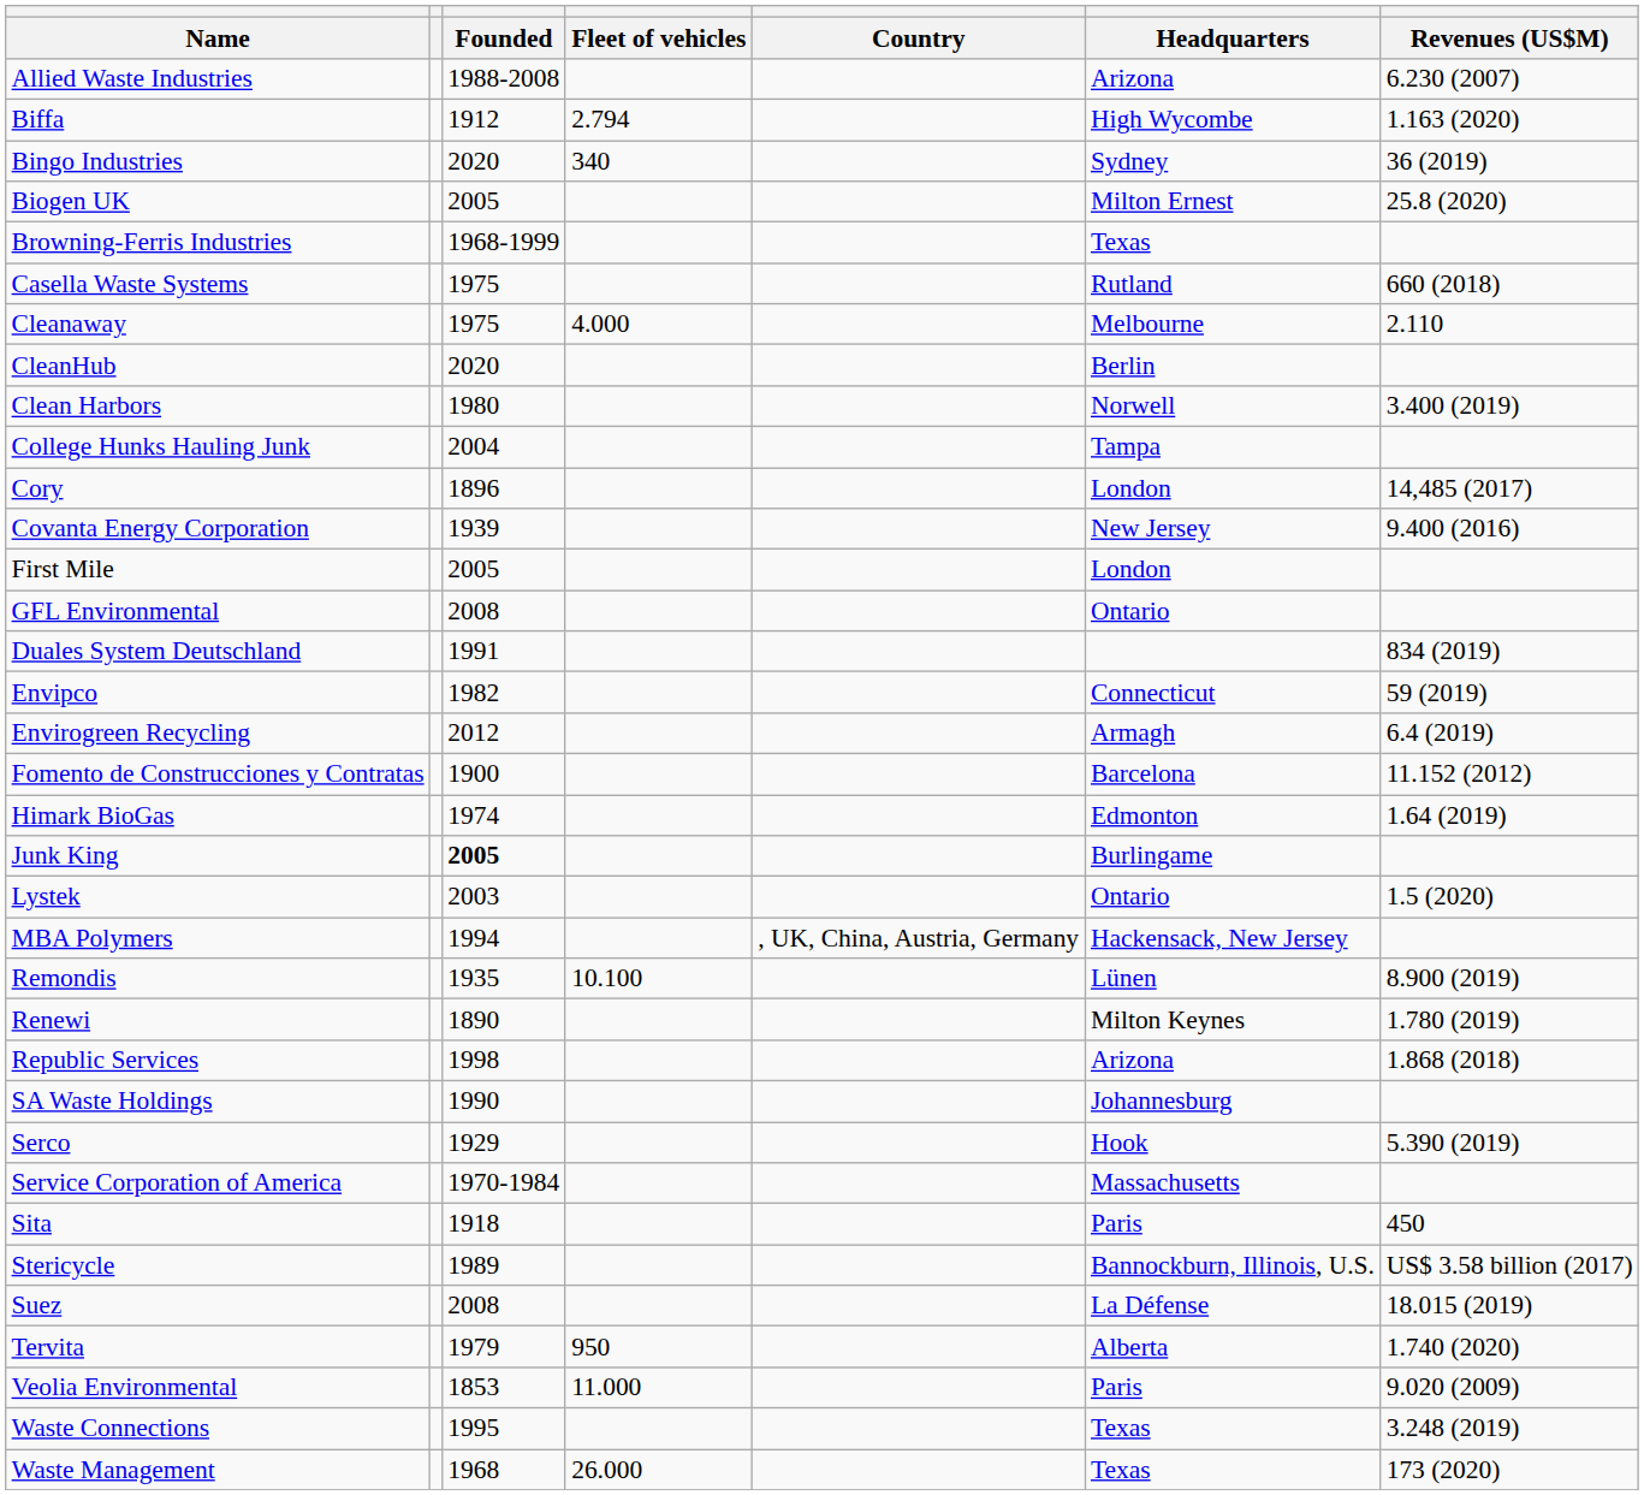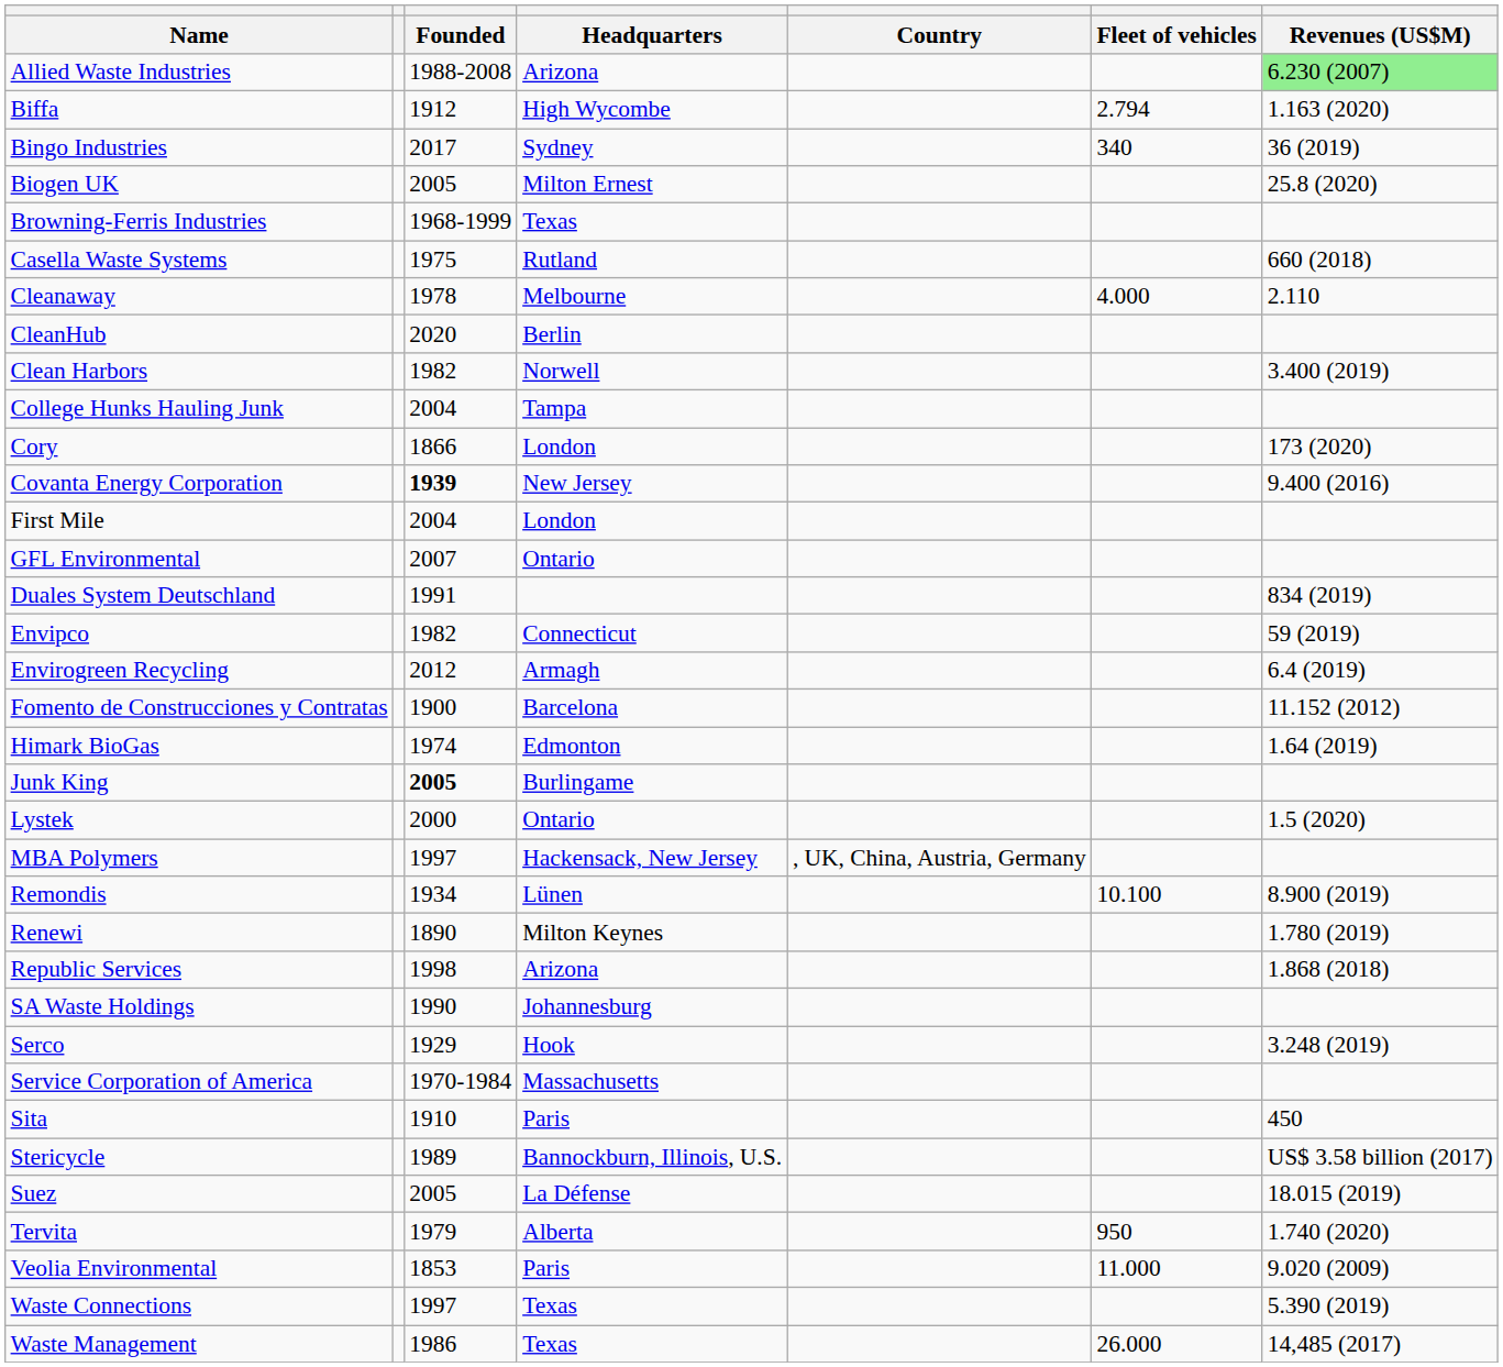 <table class="wikitable sortable">
 <tr>
 <th></th>
 <th></th>
 <th></th>
 <th></th>
 <th></th>
 <th></th>
 <th></th>
 </tr>
 <tr>
 <th>Name</th>
 <th></th>
 <th>Founded</th>
+<th>Headquarters</th>
+<th>Country</th>
 <th>Fleet of vehicles</th>
-<th>Country</th>
-<th>Headquarters</th>
 <th>Revenues (US$M)</th>
 </tr>
 <tr>
 <td><a href='#'>Allied Waste Industries</a></td>
 <td></td>
 <td>1988-2008</td>
+<td><a href='#'>Arizona</a></td>
 <td></td>
 <td></td>
-<td><a href='#'>Arizona</a></td>
-<td>6.230 (2007)</td>
+<td style="background: lightgreen;">6.230 (2007)</td>
 </tr>
 <tr>
 <td><a href='#'>Biffa</a></td>
 <td></td>
 <td>1912</td>
+<td><a href='#'>High Wycombe</a></td>
+<td></td>
 <td>2.794</td>
-<td></td>
-<td><a href='#'>High Wycombe</a></td>
 <td>1.163 (2020)</td>
 </tr>
 <tr>
 <td><a href='#'>Bingo Industries</a></td>
 <td></td>
-<td>2020</td>
+<td>2017</td>
+<td><a href='#'>Sydney</a></td>
+<td></td>
 <td>340</td>
-<td></td>
-<td><a href='#'>Sydney</a></td>
 <td>36 (2019)</td>
 </tr>
 <tr>
 <td><a href='#'>Biogen UK</a></td>
 <td></td>
 <td>2005</td>
+<td><a href='#'>Milton Ernest</a></td>
 <td></td>
 <td></td>
-<td><a href='#'>Milton Ernest</a></td>
 <td>25.8 (2020)</td>
 </tr>
 <tr>
 <td><a href='#'>Browning-Ferris Industries</a></td>
 <td></td>
 <td>1968-1999</td>
+<td><a href='#'>Texas</a></td>
 <td></td>
 <td></td>
-<td><a href='#'>Texas</a></td>
 <td></td>
 </tr>
 <tr>
 <td><a href='#'>Casella Waste Systems</a></td>
 <td></td>
 <td>1975</td>
+<td><a href='#'>Rutland</a></td>
 <td></td>
 <td></td>
-<td><a href='#'>Rutland</a></td>
 <td>660 (2018)</td>
 </tr>
 <tr>
 <td><a href='#'>Cleanaway</a></td>
 <td></td>
-<td>1975</td>
+<td>1978</td>
+<td><a href='#'>Melbourne</a></td>
+<td></td>
 <td>4.000</td>
-<td></td>
-<td><a href='#'>Melbourne</a></td>
 <td>2.110</td>
 </tr>
 <tr>
 <td><a href='#'>CleanHub</a></td>
 <td></td>
 <td>2020</td>
+<td><a href='#'>Berlin</a></td>
 <td></td>
 <td></td>
-<td><a href='#'>Berlin</a></td>
 <td></td>
 </tr>
 <tr>
 <td><a href='#'>Clean Harbors</a></td>
 <td></td>
-<td>1980</td>
+<td>1982</td>
+<td><a href='#'>Norwell</a></td>
 <td></td>
 <td></td>
-<td><a href='#'>Norwell</a></td>
 <td>3.400 (2019)</td>
 </tr>
 <tr>
 <td><a href='#'>College Hunks Hauling Junk</a></td>
 <td></td>
 <td>2004</td>
+<td><a href='#'>Tampa</a></td>
 <td></td>
 <td></td>
-<td><a href='#'>Tampa</a></td>
 <td></td>
 </tr>
 <tr>
 <td><a href='#'>Cory</a></td>
 <td></td>
-<td>1896</td>
+<td>1866</td>
+<td><a href='#'>London</a></td>
 <td></td>
 <td></td>
-<td><a href='#'>London</a></td>
-<td>14,485 (2017)</td>
+<td>173 (2020)</td>
 </tr>
 <tr>
 <td><a href='#'>Covanta Energy Corporation</a></td>
 <td></td>
-<td>1939</td>
+<td><strong>1939</strong></td>
+<td><a href='#'>New Jersey</a></td>
 <td></td>
 <td></td>
-<td><a href='#'>New Jersey</a></td>
 <td>9.400 (2016)</td>
 </tr>
 <tr>
 <td>First Mile</td>
 <td></td>
-<td>2005</td>
+<td>2004</td>
+<td><a href='#'>London</a></td>
 <td></td>
 <td></td>
-<td><a href='#'>London</a></td>
 <td></td>
 </tr>
 <tr>
 <td><a href='#'>GFL Environmental</a></td>
 <td></td>
-<td>2008</td>
+<td>2007</td>
+<td><a href='#'>Ontario</a></td>
 <td></td>
 <td></td>
-<td><a href='#'>Ontario</a></td>
 <td></td>
 </tr>
 <tr>
 <td><a href='#'>Duales System Deutschland</a></td>
 <td></td>
 <td>1991</td>
 <td></td>
 <td></td>
 <td></td>
 <td>834 (2019)</td>
 </tr>
 <tr>
 <td><a href='#'>Envipco</a></td>
 <td></td>
 <td>1982</td>
+<td><a href='#'>Connecticut</a></td>
 <td></td>
 <td></td>
-<td><a href='#'>Connecticut</a></td>
 <td>59 (2019)</td>
 </tr>
 <tr>
 <td><a href='#'>Envirogreen Recycling</a></td>
 <td></td>
 <td>2012</td>
+<td><a href='#'>Armagh</a></td>
 <td></td>
 <td></td>
-<td><a href='#'>Armagh</a></td>
 <td>6.4 (2019)</td>
 </tr>
 <tr>
 <td><a href='#'>Fomento de Construcciones y Contratas</a></td>
 <td></td>
 <td>1900</td>
+<td><a href='#'>Barcelona</a></td>
 <td></td>
 <td></td>
-<td><a href='#'>Barcelona</a></td>
 <td>11.152 (2012)</td>
 </tr>
 <tr>
 <td><a href='#'>Himark BioGas</a></td>
 <td></td>
 <td>1974</td>
+<td><a href='#'>Edmonton</a></td>
 <td></td>
 <td></td>
-<td><a href='#'>Edmonton</a></td>
 <td>1.64 (2019)</td>
 </tr>
 <tr>
 <td><a href='#'>Junk King</a></td>
 <td></td>
 <td><strong>2005</strong></td>
+<td><a href='#'>Burlingame</a></td>
 <td></td>
 <td></td>
-<td><a href='#'>Burlingame</a></td>
 <td></td>
 </tr>
 <tr>
 <td><a href='#'>Lystek</a></td>
 <td></td>
-<td>2003</td>
+<td>2000</td>
+<td><a href='#'>Ontario</a></td>
 <td></td>
 <td></td>
-<td><a href='#'>Ontario</a></td>
 <td>1.5 (2020)</td>
 </tr>
 <tr>
 <td><a href='#'>MBA Polymers</a></td>
 <td></td>
-<td>1994</td>
+<td>1997</td>
+<td><a href='#'>Hackensack, New Jersey</a></td>
+<td>, UK, China, Austria, Germany</td>
 <td></td>
-<td>, UK, China, Austria, Germany</td>
-<td><a href='#'>Hackensack, New Jersey</a></td>
 <td></td>
 </tr>
 <tr>
 <td><a href='#'>Remondis</a></td>
 <td></td>
-<td>1935</td>
+<td>1934</td>
+<td><a href='#'>Lünen</a></td>
+<td></td>
 <td>10.100</td>
-<td></td>
-<td><a href='#'>Lünen</a></td>
 <td>8.900 (2019)</td>
 </tr>
 <tr>
 <td><a href='#'>Renewi</a></td>
 <td></td>
 <td>1890</td>
+<td>Milton Keynes</td>
 <td></td>
 <td></td>
-<td>Milton Keynes</td>
 <td>1.780 (2019)</td>
 </tr>
 <tr>
 <td><a href='#'>Republic Services</a></td>
 <td></td>
 <td>1998</td>
+<td><a href='#'>Arizona</a></td>
 <td></td>
 <td></td>
-<td><a href='#'>Arizona</a></td>
 <td>1.868 (2018)</td>
 </tr>
 <tr>
 <td><a href='#'>SA Waste Holdings</a></td>
 <td></td>
 <td>1990</td>
+<td><a href='#'>Johannesburg</a></td>
 <td></td>
 <td></td>
-<td><a href='#'>Johannesburg</a></td>
 <td></td>
 </tr>
 <tr>
 <td><a href='#'>Serco</a></td>
 <td></td>
 <td>1929</td>
+<td><a href='#'>Hook</a></td>
 <td></td>
 <td></td>
-<td><a href='#'>Hook</a></td>
-<td>5.390 (2019)</td>
+<td>3.248 (2019)</td>
 </tr>
 <tr>
 <td><a href='#'>Service Corporation of America</a></td>
 <td></td>
 <td>1970-1984</td>
+<td><a href='#'>Massachusetts</a></td>
 <td></td>
 <td></td>
-<td><a href='#'>Massachusetts</a></td>
 <td></td>
 </tr>
 <tr>
 <td><a href='#'>Sita</a></td>
 <td></td>
-<td>1918</td>
+<td>1910</td>
+<td><a href='#'>Paris</a></td>
 <td></td>
 <td></td>
-<td><a href='#'>Paris</a></td>
 <td>450</td>
 </tr>
 <tr>
 <td><a href='#'>Stericycle</a></td>
 <td></td>
 <td>1989</td>
+<td><a href='#'>Bannockburn, Illinois</a>, U.S.</td>
 <td></td>
 <td></td>
-<td><a href='#'>Bannockburn, Illinois</a>, U.S.</td>
 <td>US$ 3.58 billion (2017)</td>
 </tr>
 <tr>
 <td><a href='#'>Suez</a></td>
 <td></td>
-<td>2008</td>
+<td>2005</td>
+<td><a href='#'>La Défense</a></td>
 <td></td>
 <td></td>
-<td><a href='#'>La Défense</a></td>
 <td>18.015 (2019)</td>
 </tr>
 <tr>
 <td><a href='#'>Tervita</a></td>
 <td></td>
 <td>1979</td>
+<td><a href='#'>Alberta</a></td>
+<td></td>
 <td>950</td>
-<td></td>
-<td><a href='#'>Alberta</a></td>
 <td>1.740 (2020)</td>
 </tr>
 <tr>
 <td><a href='#'>Veolia Environmental</a></td>
 <td></td>
 <td>1853</td>
+<td><a href='#'>Paris</a></td>
+<td></td>
 <td>11.000</td>
-<td></td>
-<td><a href='#'>Paris</a></td>
 <td>9.020 (2009)</td>
 </tr>
 <tr>
 <td><a href='#'>Waste Connections</a></td>
 <td></td>
-<td>1995</td>
+<td>1997</td>
+<td><a href='#'>Texas</a></td>
 <td></td>
 <td></td>
-<td><a href='#'>Texas</a></td>
-<td>3.248 (2019)</td>
+<td>5.390 (2019)</td>
 </tr>
 <tr>
 <td><a href='#'>Waste Management</a></td>
 <td></td>
-<td>1968</td>
+<td>1986</td>
+<td><a href='#'>Texas</a></td>
+<td></td>
 <td>26.000</td>
-<td></td>
-<td><a href='#'>Texas</a></td>
-<td>173 (2020)</td>
+<td>14,485 (2017)</td>
 </tr>
 </table>
